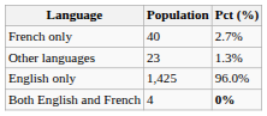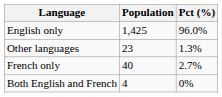 <table class="wikitable">
 <tr>
 <th>Language</th>
 <th>Population</th>
 <th>Pct (%)</th>
 </tr>
 <tr>
-<td>French only</td>
-<td>40</td>
-<td>2.7%</td>
+<td>English only</td>
+<td>1,425</td>
+<td>96.0%</td>
 </tr>
 <tr>
 <td>Other languages</td>
 <td>23</td>
 <td>1.3%</td>
 </tr>
 <tr>
-<td>English only</td>
-<td>1,425</td>
-<td>96.0%</td>
+<td>French only</td>
+<td>40</td>
+<td>2.7%</td>
 </tr>
 <tr>
 <td>Both English and French</td>
 <td>4</td>
-<td><strong>0%</strong></td>
+<td>0%</td>
 </tr>
 </table>
